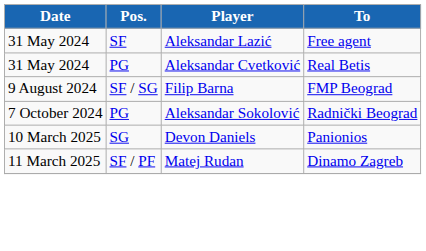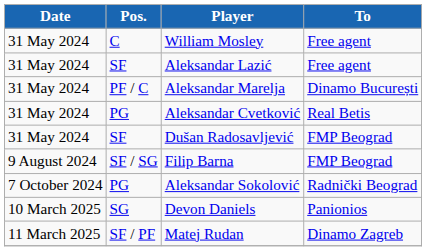 <table class="wikitable">
 <tr>
 <th style="color:white; background:#1966B2;">Date</th>
 <th style="color:white; background:#1966B2;">Pos.</th>
 <th style="color:white; background:#1966B2;">Player</th>
 <th style="color:white; background:#1966B2;">To</th>
 </tr>
 <tr>
 <td>31 May 2024</td>
+<td><a href='#'>C</a></td>
+<td> <a href='#'>William Mosley</a></td>
+<td><a href='#'>Free agent</a></td>
+</tr>
+<tr>
+<td>31 May 2024</td>
 <td><a href='#'>SF</a></td>
 <td> <a href='#'>Aleksandar Lazić</a></td>
 <td><a href='#'>Free agent</a></td>
 </tr>
 <tr>
 <td>31 May 2024</td>
+<td><a href='#'>PF</a> / <a href='#'>C</a></td>
+<td> <a href='#'>Aleksandar Marelja</a></td>
+<td> <a href='#'>Dinamo București</a></td>
+</tr>
+<tr>
+<td>31 May 2024</td>
 <td><a href='#'>PG</a></td>
 <td> <a href='#'>Aleksandar Cvetković</a></td>
 <td> <a href='#'>Real Betis</a></td>
+</tr>
+<tr>
+<td>31 May 2024</td>
+<td><a href='#'>SF</a></td>
+<td> <a href='#'>Dušan Radosavljević</a></td>
+<td> <a href='#'>FMP Beograd</a></td>
 </tr>
 <tr>
 <td>9 August 2024</td>
 <td><a href='#'>SF</a> / <a href='#'>SG</a></td>
 <td> <a href='#'>Filip Barna</a></td>
 <td> <a href='#'>FMP Beograd</a></td>
 </tr>
 <tr>
 <td>7 October 2024</td>
 <td><a href='#'>PG</a></td>
 <td> <a href='#'>Aleksandar Sokolović</a></td>
 <td> <a href='#'>Radnički Beograd</a></td>
 </tr>
 <tr>
 <td>10 March 2025</td>
 <td><a href='#'>SG</a></td>
 <td> <a href='#'>Devon Daniels</a></td>
 <td> <a href='#'>Panionios</a></td>
 </tr>
 <tr>
 <td>11 March 2025</td>
 <td><a href='#'>SF</a> / <a href='#'>PF</a></td>
 <td> <a href='#'>Matej Rudan</a></td>
 <td> <a href='#'>Dinamo Zagreb</a></td>
 </tr>
 <tr>
 </tr>
 </table>
